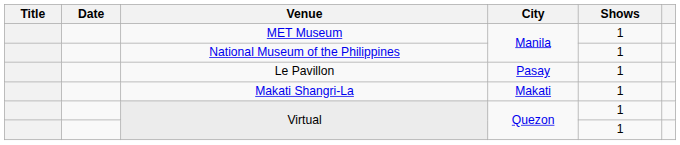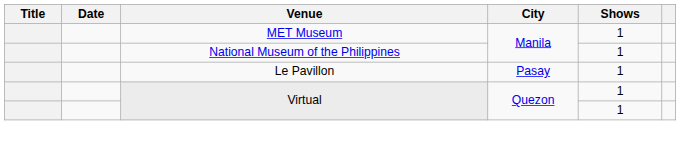 <table class="wikitable sortable plainrowheaders" style="text-align:center;" width=100%>
 <tr>
 <th scope="col">Title</th>
 <th scope="col">Date</th>
 <th scope="col">Venue</th>
 <th scope="col">City</th>
 <th scope="col">Shows</th>
 <th scope="col" width=2% class="unsortable"></th>
 </tr>
 <tr>
 <th scope="row"></th>
 <td></td>
 <td><a href='#'>MET Museum</a></td>
 <td rowspan="2"><a href='#'>Manila</a></td>
 <td>1</td>
 <td></td>
 </tr>
 <tr>
 <th scope="row"></th>
 <td></td>
 <td><a href='#'>National Museum of the Philippines</a></td>
 <td>1</td>
 <td></td>
 </tr>
 <tr>
 <th scope="row"></th>
 <td></td>
 <td>Le Pavillon</td>
 <td><a href='#'>Pasay</a></td>
 <td>1</td>
 <td></td>
 </tr>
 <tr>
 <th scope="row"></th>
 <td></td>
-<td><a href='#'>Makati Shangri-La</a></td>
-<td><a href='#'>Makati</a></td>
-<td>1</td>
-<td></td>
-</tr>
-<tr>
-<th scope="row"></th>
-<td></td>
 <td style="background:#ECECEC;" rowspan="2">Virtual</td>
 <td rowspan="2"><a href='#'>Quezon</a></td>
 <td>1</td>
 <td></td>
 </tr>
 <tr>
 <th scope="row"></th>
 <td></td>
 <td>1</td>
 <td></td>
 </tr>
 </table>
